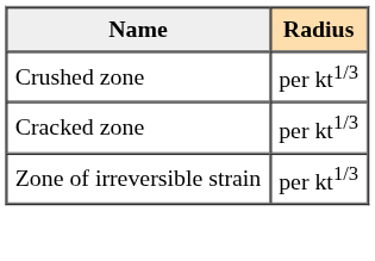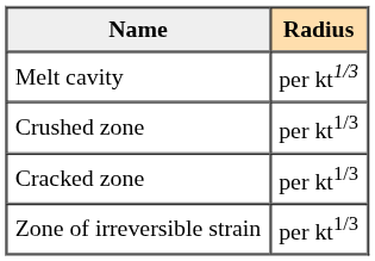 <table border="1" cellpadding="5" cellspacing="0" style="margin: 1em 2em 1em 0; float:left">
 <tr>
 <th style="background:#efefef;">Name</th>
 <th style="background:#ffdead;">Radius</th>
+</tr>
+<tr>
+<td>Melt cavity</td>
+<td> per kt<em><sup>1/3</sup></em></td>
 </tr>
 <tr>
 <td>Crushed zone</td>
 <td> per kt<sup>1/3</sup></td>
 </tr>
 <tr>
 <td>Cracked zone</td>
 <td> per kt<sup>1/3</sup></td>
 </tr>
 <tr>
 <td>Zone of irreversible strain</td>
 <td> per kt<sup>1/3</sup></td>
 </tr>
 </table>
